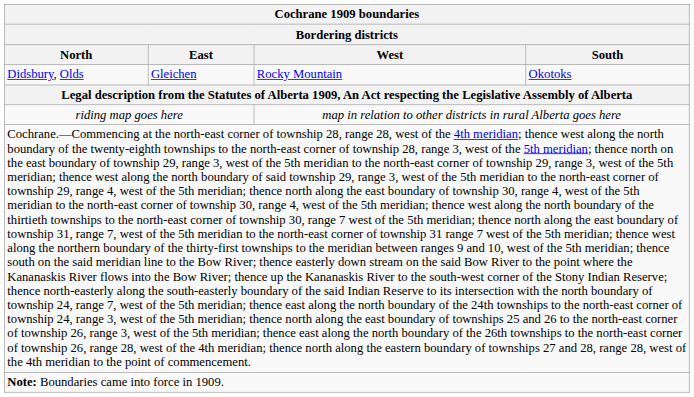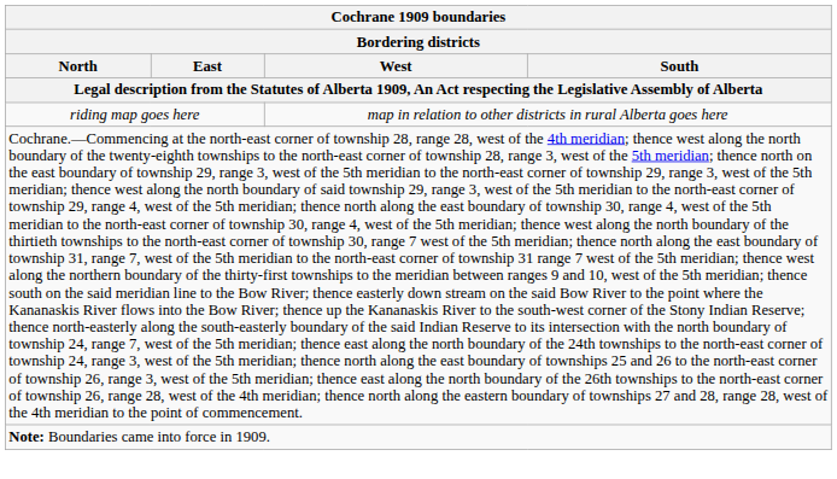 <table class="wikitable collapsible collapsed">
 <tr>
 <th colspan=4>Cochrane 1909 boundaries</th>
 </tr>
 <tr>
 <th colspan=4>Bordering districts</th>
 </tr>
 <tr>
 <th>North</th>
 <th>East</th>
 <th>West</th>
 <th>South</th>
-</tr>
-<tr>
-<td><a href='#'>Didsbury</a>, <a href='#'>Olds</a></td>
-<td><a href='#'>Gleichen</a></td>
-<td><a href='#'>Rocky Mountain</a></td>
-<td><a href='#'>Okotoks</a></td>
 </tr>
 <tr>
 <th colspan=4>Legal description from the Statutes of Alberta 1909, An Act respecting the Legislative Assembly of Alberta</th>
 </tr>
 <tr>
 <td colspan=2 align=center><em>riding map goes here</em></td>
 <td colspan=2 align=center><em>map in relation to other districts in rural Alberta goes here</em></td>
 </tr>
 <tr>
 <td colspan=4>Cochrane.—Commencing at the north-east corner of township 28, range 28, west of the <a href='#'>4th meridian</a>; thence west along the north boundary of the twenty-eighth townships to the north-east corner of township 28, range 3, west of the <a href='#'>5th meridian</a>; thence north on the east boundary of township 29, range 3, west of the 5th meridian to the north-east corner of township 29, range 3, west of the 5th meridian; thence west along the north boundary of said township 29, range 3, west of the 5th meridian to the north-east corner of township 29, range 4, west of the 5th meridian; thence north along the east boundary of township 30, range 4, west of the 5th meridian to the north-east corner of township 30, range 4, west of the 5th meridian; thence west along the north boundary of the thirtieth townships to the north-east corner of township 30, range 7 west of the 5th meridian; thence north along the east boundary of township 31, range 7, west of the 5th meridian to the north-east corner of township 31 range 7 west of the 5th meridian; thence west along the northern boundary of the thirty-first townships to the meridian between ranges 9 and 10, west of the 5th meridian; thence south on the said meridian line to the Bow River; thence easterly down stream on the said Bow River to the point where the Kananaskis River flows into the Bow River; thence up the Kananaskis River to the south-west corner of the Stony Indian Reserve; thence north-easterly along the south-easterly boundary of the said Indian Reserve to its intersection with the north boundary of township 24, range 7, west of the 5th meridian; thence east along the north boundary of the 24th townships to the north-east corner of township 24, range 3, west of the 5th meridian; thence north along the east boundary of townships 25 and 26 to the north-east corner of township 26, range 3, west of the 5th meridian; thence east along the north boundary of the 26th townships to the north-east corner of township 26, range 28, west of the 4th meridian; thence north along the eastern boundary of townships 27 and 28, range 28, west of the 4th meridian to the point of commencement.</td>
 </tr>
 <tr>
 <td colspan=4><strong>Note:</strong> Boundaries came into force in 1909.</td>
 </tr>
 </table>
